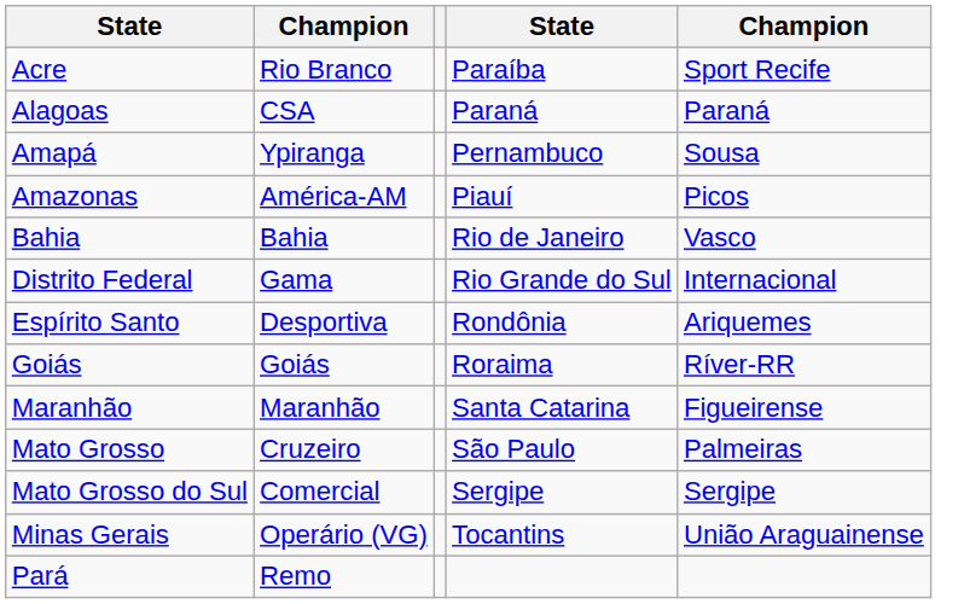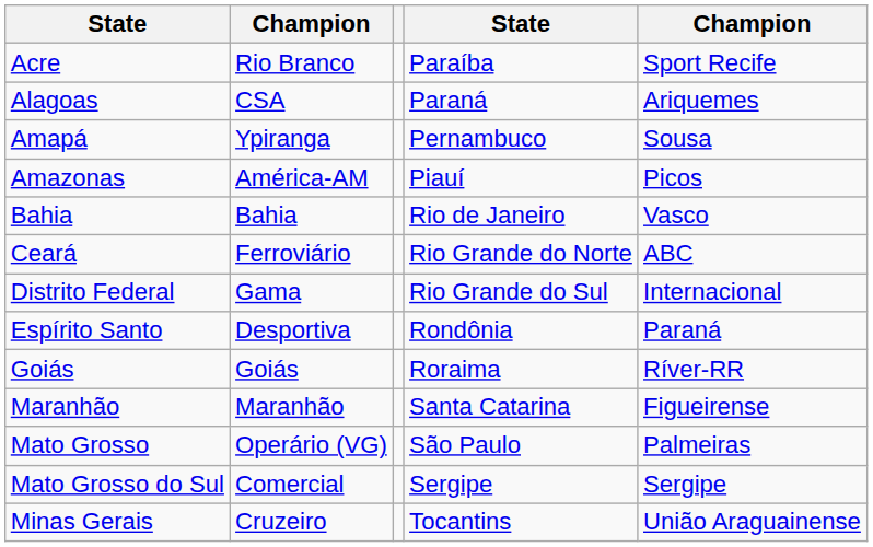 <table class="wikitable">
 <tr>
 <th>State</th>
 <th>Champion</th>
 <th></th>
 <th>State</th>
 <th>Champion</th>
 </tr>
 <tr>
 <td><a href='#'>Acre</a></td>
 <td><a href='#'>Rio Branco</a></td>
 <td></td>
 <td><a href='#'>Paraíba</a></td>
 <td><a href='#'>Sport Recife</a></td>
 </tr>
 <tr>
 <td><a href='#'>Alagoas</a></td>
 <td><a href='#'>CSA</a></td>
 <td></td>
 <td><a href='#'>Paraná</a></td>
-<td><a href='#'>Paraná</a></td>
+<td><a href='#'>Ariquemes</a></td>
 </tr>
 <tr>
 <td><a href='#'>Amapá</a></td>
 <td><a href='#'>Ypiranga</a></td>
 <td></td>
 <td><a href='#'>Pernambuco</a></td>
 <td><a href='#'>Sousa</a></td>
 </tr>
 <tr>
 <td><a href='#'>Amazonas</a></td>
 <td><a href='#'>América-AM</a></td>
 <td></td>
 <td><a href='#'>Piauí</a></td>
 <td><a href='#'>Picos</a></td>
 </tr>
 <tr>
 <td><a href='#'>Bahia</a></td>
 <td><a href='#'>Bahia</a></td>
 <td></td>
 <td><a href='#'>Rio de Janeiro</a></td>
 <td><a href='#'>Vasco</a></td>
 </tr>
 <tr>
+<td><a href='#'>Ceará</a></td>
+<td><a href='#'>Ferroviário</a></td>
+<td></td>
+<td><a href='#'>Rio Grande do Norte</a></td>
+<td><a href='#'>ABC</a></td>
+</tr>
+<tr>
 <td><a href='#'>Distrito Federal</a></td>
 <td><a href='#'>Gama</a></td>
 <td></td>
 <td><a href='#'>Rio Grande do Sul</a></td>
 <td><a href='#'>Internacional</a></td>
 </tr>
 <tr>
 <td><a href='#'>Espírito Santo</a></td>
 <td><a href='#'>Desportiva</a></td>
 <td></td>
 <td><a href='#'>Rondônia</a></td>
-<td><a href='#'>Ariquemes</a></td>
+<td><a href='#'>Paraná</a></td>
 </tr>
 <tr>
 <td><a href='#'>Goiás</a></td>
 <td><a href='#'>Goiás</a></td>
 <td></td>
 <td><a href='#'>Roraima</a></td>
 <td><a href='#'>Ríver-RR</a></td>
 </tr>
 <tr>
 <td><a href='#'>Maranhão</a></td>
 <td><a href='#'>Maranhão</a></td>
 <td></td>
 <td><a href='#'>Santa Catarina</a></td>
 <td><a href='#'>Figueirense</a></td>
 </tr>
 <tr>
 <td><a href='#'>Mato Grosso</a></td>
-<td><a href='#'>Cruzeiro</a></td>
+<td><a href='#'>Operário (VG)</a></td>
 <td></td>
 <td><a href='#'>São Paulo</a></td>
 <td><a href='#'>Palmeiras</a></td>
 </tr>
 <tr>
 <td><a href='#'>Mato Grosso do Sul</a></td>
 <td><a href='#'>Comercial</a></td>
 <td></td>
 <td><a href='#'>Sergipe</a></td>
 <td><a href='#'>Sergipe</a></td>
 </tr>
 <tr>
 <td><a href='#'>Minas Gerais</a></td>
-<td><a href='#'>Operário (VG)</a></td>
+<td><a href='#'>Cruzeiro</a></td>
 <td></td>
 <td><a href='#'>Tocantins</a></td>
 <td><a href='#'>União Araguainense</a></td>
 </tr>
-<tr>
-<td><a href='#'>Pará</a></td>
-<td><a href='#'>Remo</a></td>
-<td></td>
-<td></td>
-<td></td>
-</tr>
 </table>
